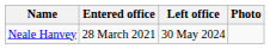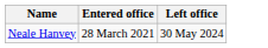 <table class="wikitable">
 <tr>
 <th>Name</th>
 <th>Entered office</th>
 <th>Left office</th>
-<th>Photo</th>
 </tr>
 <tr>
 <td><a href='#'>Neale Hanvey</a></td>
 <td>28 March 2021</td>
 <td>30 May 2024</td>
-<td></td>
 </tr>
 </table>
